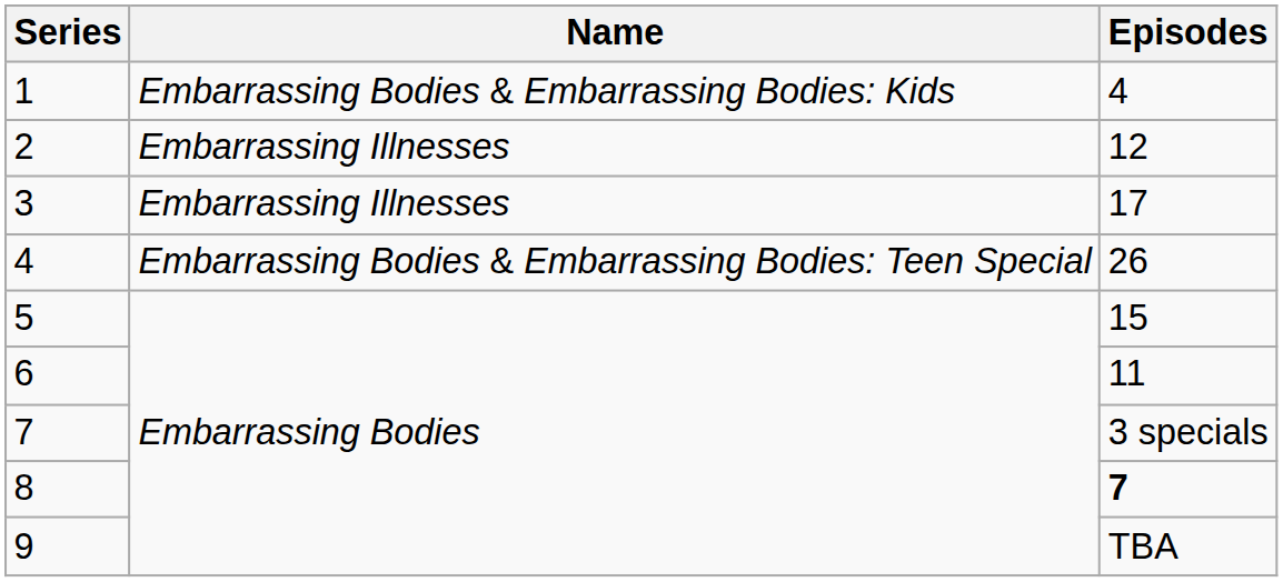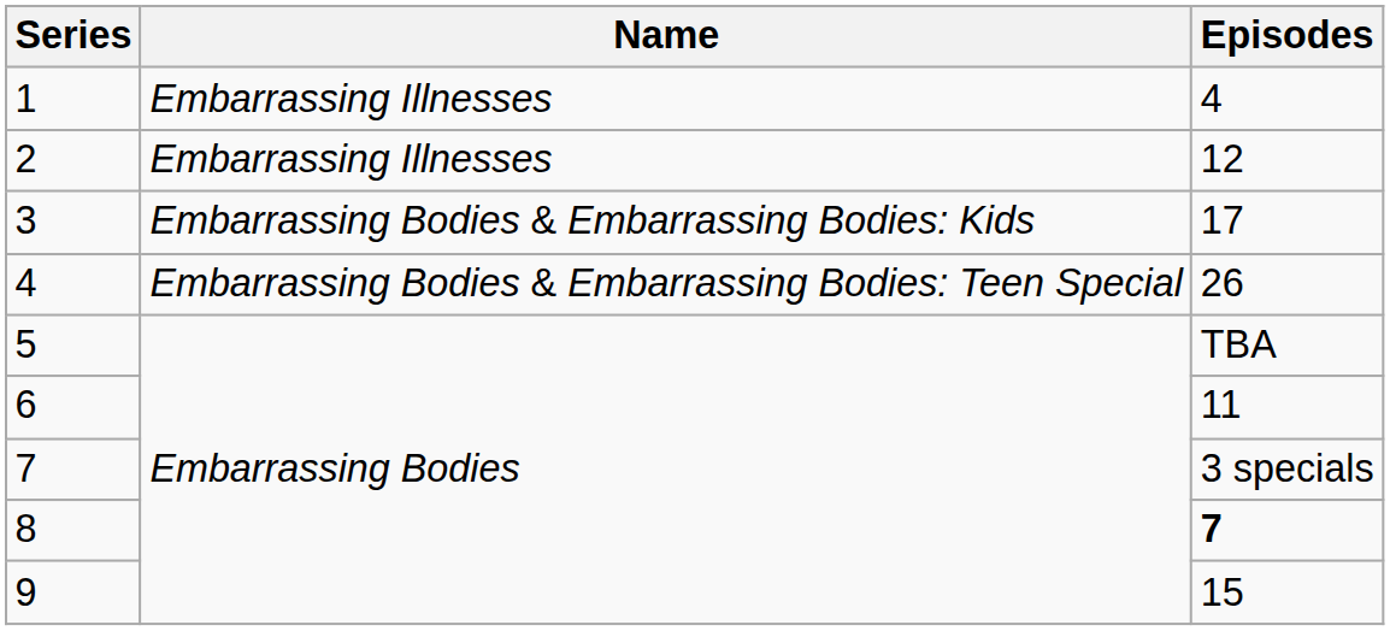 <table class="wikitable">
 <tr>
 <th>Series</th>
 <th>Name</th>
 <th>Episodes</th>
 </tr>
 <tr>
 <td>1</td>
-<td><em>Embarrassing Bodies</em> & <em>Embarrassing Bodies: Kids</em></td>
+<td><em>Embarrassing Illnesses</em></td>
 <td>4</td>
 </tr>
 <tr>
 <td>2</td>
 <td><em>Embarrassing Illnesses</em></td>
 <td>12</td>
 </tr>
 <tr>
 <td>3</td>
-<td><em>Embarrassing Illnesses</em></td>
+<td><em>Embarrassing Bodies</em> & <em>Embarrassing Bodies: Kids</em></td>
 <td>17</td>
 </tr>
 <tr>
 <td>4</td>
 <td><em>Embarrassing Bodies</em> & <em>Embarrassing Bodies: Teen Special</em></td>
 <td>26</td>
 </tr>
 <tr>
 <td>5</td>
 <td rowspan=5><em>Embarrassing Bodies</em></td>
-<td>15</td>
+<td>TBA</td>
 </tr>
 <tr>
 <td>6</td>
 <td>11</td>
 </tr>
 <tr>
 <td>7</td>
 <td>3 specials</td>
 </tr>
 <tr>
 <td>8</td>
 <td><strong>7</strong></td>
 </tr>
 <tr>
 <td>9</td>
-<td>TBA</td>
+<td>15</td>
 </tr>
 </table>
